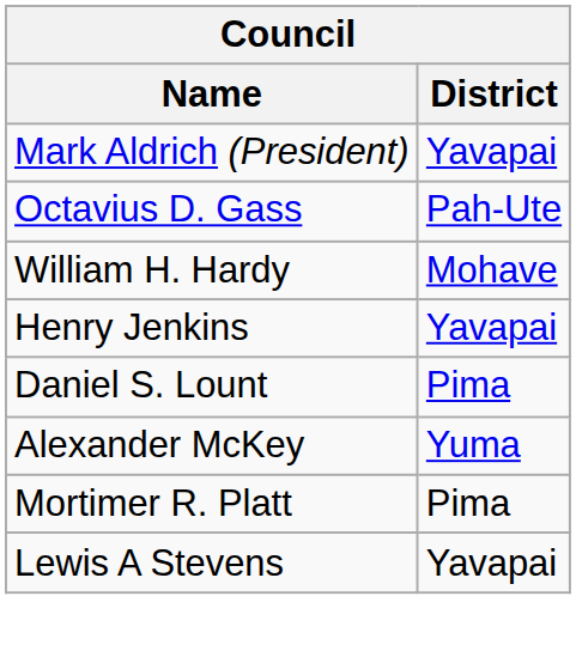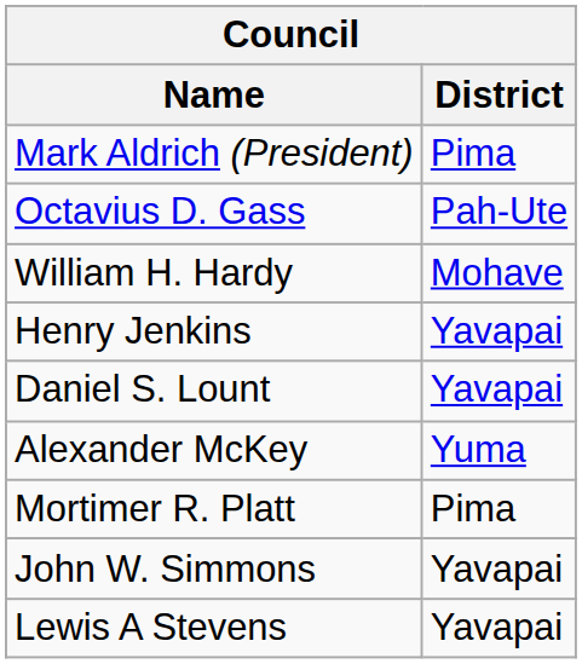 <table class="wikitable">
 <tr>
 <th colspan="2">Council</th>
 </tr>
 <tr>
 <th>Name</th>
 <th>District</th>
 </tr>
 <tr>
 <td><a href='#'>Mark Aldrich</a> <em>(President)</em></td>
-<td><a href='#'>Yavapai</a></td>
+<td><a href='#'>Pima</a></td>
 </tr>
 <tr>
 <td><a href='#'>Octavius D. Gass</a></td>
 <td><a href='#'>Pah-Ute</a></td>
 </tr>
 <tr>
 <td>William H. Hardy</td>
 <td><a href='#'>Mohave</a></td>
 </tr>
 <tr>
 <td>Henry Jenkins</td>
 <td><a href='#'>Yavapai</a></td>
 </tr>
 <tr>
 <td>Daniel S. Lount</td>
-<td><a href='#'>Pima</a></td>
+<td><a href='#'>Yavapai</a></td>
 </tr>
 <tr>
 <td>Alexander McKey</td>
 <td><a href='#'>Yuma</a></td>
 </tr>
 <tr>
 <td>Mortimer R. Platt</td>
 <td>Pima</td>
 </tr>
 <tr>
+<td>John W. Simmons</td>
+<td>Yavapai</td>
+</tr>
+<tr>
 <td>Lewis A Stevens</td>
 <td>Yavapai</td>
 </tr>
 </table>
